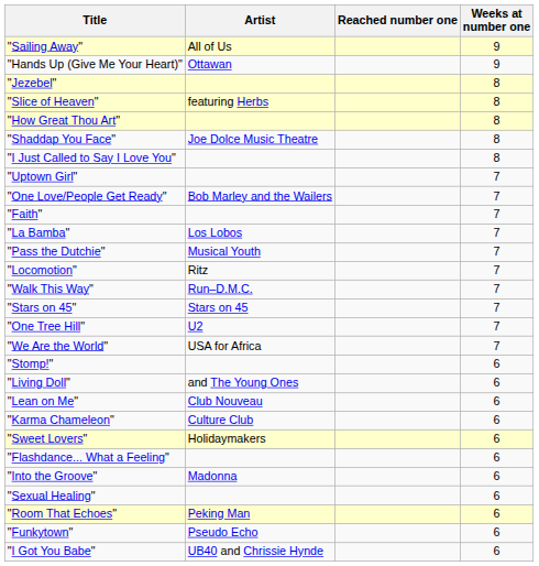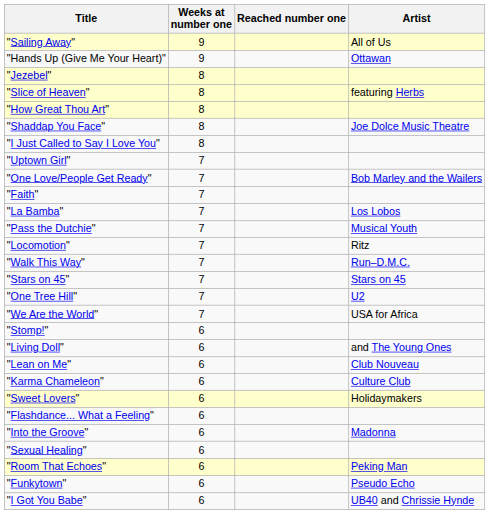 <table class="wikitable sortable">
 <tr>
 <th>Title</th>
+<th>Weeks at<br>number one</th>
+<th>Reached number one</th>
 <th>Artist</th>
-<th>Reached number one</th>
-<th>Weeks at<br>number one</th>
 </tr>
 <tr bgcolor="#FFFFCC">
 <td>"<a href='#'>Sailing Away</a>"</td>
+<td align="center">9</td>
+<td></td>
 <td>All of Us</td>
-<td></td>
-<td align="center">9</td>
 </tr>
 <tr>
 <td>"Hands Up (Give Me Your Heart)"</td>
+<td align="center">9</td>
+<td></td>
 <td><a href='#'>Ottawan</a></td>
-<td></td>
-<td align="center">9</td>
 </tr>
 <tr bgcolor="#FFFFCC">
 <td>"<a href='#'>Jezebel</a>"</td>
+<td align="center">8</td>
 <td></td>
 <td></td>
-<td align="center">8</td>
 </tr>
 <tr bgcolor="#FFFFCC">
 <td>"<a href='#'>Slice of Heaven</a>"</td>
+<td align="center">8</td>
+<td></td>
 <td> featuring <a href='#'>Herbs</a></td>
-<td></td>
-<td align="center">8</td>
 </tr>
 <tr bgcolor="#FFFFCC">
 <td>"<a href='#'>How Great Thou Art</a>"</td>
+<td align="center">8</td>
 <td></td>
 <td></td>
-<td align="center">8</td>
 </tr>
 <tr>
 <td>"<a href='#'>Shaddap You Face</a>"</td>
+<td align="center">8</td>
+<td></td>
 <td><a href='#'>Joe Dolce Music Theatre</a></td>
-<td></td>
-<td align="center">8</td>
 </tr>
 <tr>
 <td>"<a href='#'>I Just Called to Say I Love You</a>"</td>
+<td align="center">8</td>
 <td></td>
 <td></td>
-<td align="center">8</td>
 </tr>
 <tr>
 <td>"<a href='#'>Uptown Girl</a>"</td>
+<td align="center">7</td>
 <td></td>
 <td></td>
-<td align="center">7</td>
 </tr>
 <tr>
 <td>"<a href='#'>One Love/People Get Ready</a>"</td>
+<td align="center">7</td>
+<td></td>
 <td><a href='#'>Bob Marley and the Wailers</a></td>
-<td></td>
-<td align="center">7</td>
 </tr>
 <tr>
 <td>"<a href='#'>Faith</a>"</td>
+<td align="center">7</td>
 <td></td>
 <td></td>
-<td align="center">7</td>
 </tr>
 <tr>
 <td>"<a href='#'>La Bamba</a>"</td>
+<td align="center">7</td>
+<td></td>
 <td><a href='#'>Los Lobos</a></td>
-<td></td>
-<td align="center">7</td>
 </tr>
 <tr>
 <td>"<a href='#'>Pass the Dutchie</a>"</td>
+<td align="center">7</td>
+<td></td>
 <td><a href='#'>Musical Youth</a></td>
-<td></td>
-<td align="center">7</td>
 </tr>
 <tr>
 <td>"<a href='#'>Locomotion</a>"</td>
+<td align="center">7</td>
+<td></td>
 <td Ritz (band)>Ritz</td>
-<td></td>
-<td align="center">7</td>
 </tr>
 <tr>
 <td>"<a href='#'>Walk This Way</a>"</td>
+<td align="center">7</td>
+<td></td>
 <td><a href='#'>Run–D.M.C.</a></td>
-<td></td>
-<td align="center">7</td>
 </tr>
 <tr>
 <td>"<a href='#'>Stars on 45</a>"</td>
+<td align="center">7</td>
+<td></td>
 <td><a href='#'>Stars on 45</a></td>
-<td></td>
-<td align="center">7</td>
 </tr>
 <tr>
 <td>"<a href='#'>One Tree Hill</a>"</td>
+<td align="center">7</td>
+<td></td>
 <td><a href='#'>U2</a></td>
-<td></td>
-<td align="center">7</td>
 </tr>
 <tr>
 <td>"<a href='#'>We Are the World</a>"</td>
+<td align="center">7</td>
+<td></td>
 <td>USA for Africa</td>
-<td></td>
-<td align="center">7</td>
 </tr>
 <tr>
 <td>"<a href='#'>Stomp!</a>"</td>
+<td align="center">6</td>
 <td></td>
 <td></td>
-<td align="center">6</td>
 </tr>
 <tr>
 <td>"<a href='#'>Living Doll</a>"</td>
+<td align="center">6</td>
+<td></td>
 <td> and <a href='#'>The Young Ones</a></td>
-<td></td>
-<td align="center">6</td>
 </tr>
 <tr>
 <td>"<a href='#'>Lean on Me</a>"</td>
+<td align="center">6</td>
+<td></td>
 <td><a href='#'>Club Nouveau</a></td>
-<td></td>
-<td align="center">6</td>
 </tr>
 <tr>
 <td>"<a href='#'>Karma Chameleon</a>"</td>
+<td align="center">6</td>
+<td></td>
 <td><a href='#'>Culture Club</a></td>
-<td></td>
-<td align="center">6</td>
 </tr>
 <tr bgcolor="#FFFFCC">
 <td>"<a href='#'>Sweet Lovers</a>"</td>
+<td align="center">6</td>
+<td></td>
 <td>Holidaymakers</td>
-<td></td>
-<td align="center">6</td>
 </tr>
 <tr>
 <td>"<a href='#'>Flashdance... What a Feeling</a>"</td>
+<td align="center">6</td>
 <td></td>
 <td></td>
-<td align="center">6</td>
 </tr>
 <tr>
 <td>"<a href='#'>Into the Groove</a>"</td>
+<td align="center">6</td>
+<td></td>
 <td><a href='#'>Madonna</a></td>
-<td></td>
-<td align="center">6</td>
 </tr>
 <tr>
 <td>"<a href='#'>Sexual Healing</a>"</td>
+<td align="center">6</td>
 <td></td>
 <td></td>
-<td align="center">6</td>
 </tr>
 <tr bgcolor="#FFFFCC">
 <td>"<a href='#'>Room That Echoes</a>"</td>
+<td align="center">6</td>
+<td></td>
 <td><a href='#'>Peking Man</a></td>
-<td></td>
-<td align="center">6</td>
 </tr>
 <tr>
 <td>"<a href='#'>Funkytown</a>"</td>
+<td align="center">6</td>
+<td></td>
 <td><a href='#'>Pseudo Echo</a></td>
-<td></td>
-<td align="center">6</td>
 </tr>
 <tr>
 <td>"<a href='#'>I Got You Babe</a>"</td>
+<td align="center">6</td>
+<td></td>
 <td><a href='#'>UB40</a> and <a href='#'>Chrissie Hynde</a></td>
-<td></td>
-<td align="center">6</td>
 </tr>
 </table>
